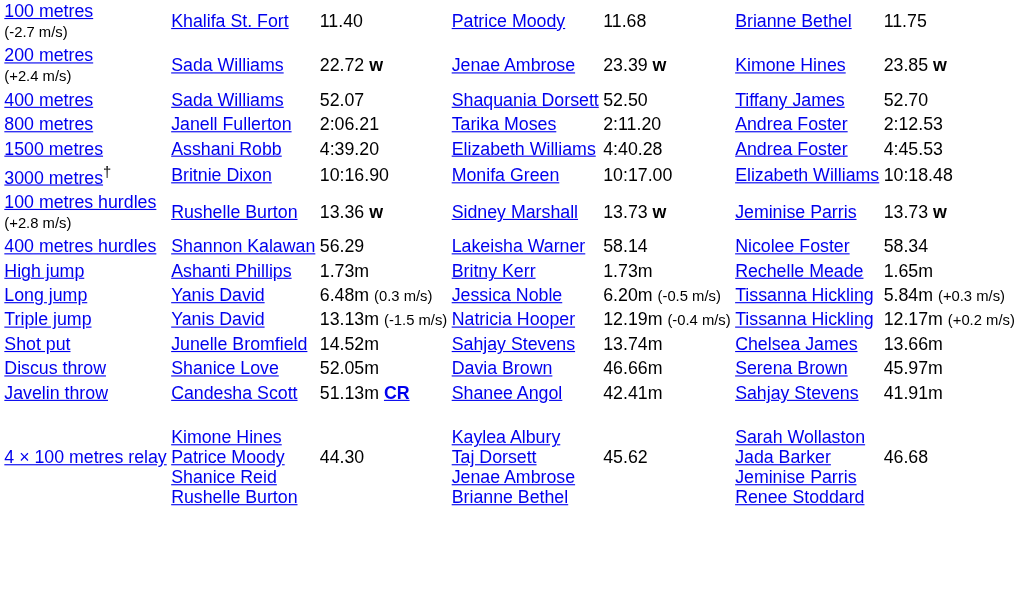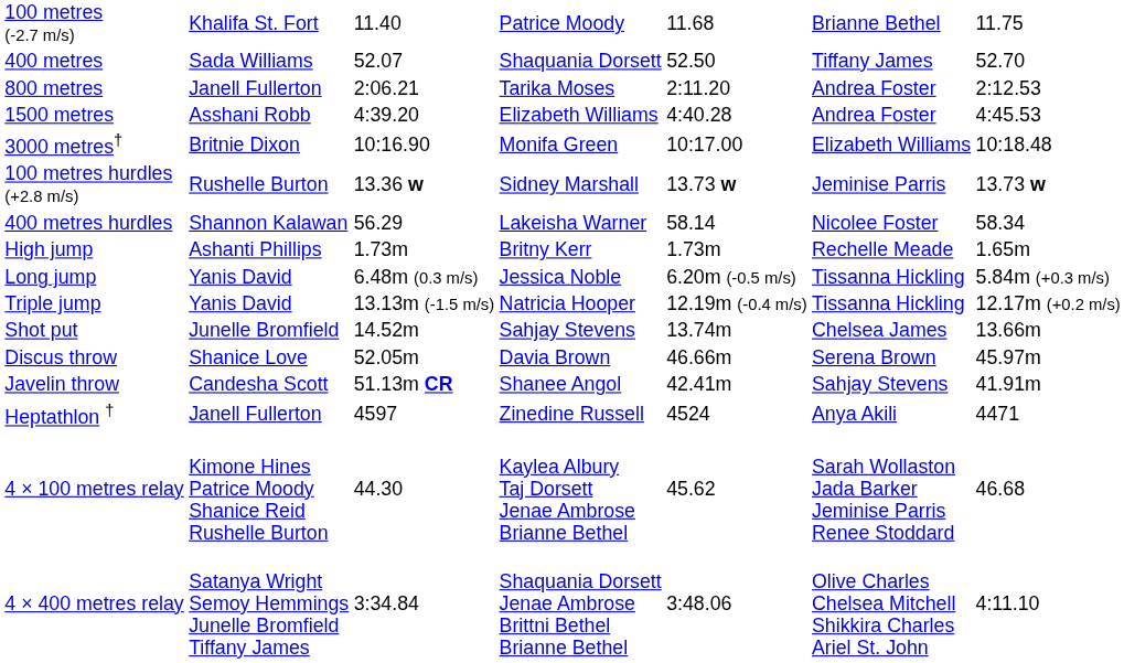 <table>
 <tr>
 <td><a href='#'>100 metres</a> <br> <small>(-2.7 m/s)</small></td>
 <td align=left><a href='#'>Khalifa St. Fort</a> <br> </td>
 <td>11.40</td>
 <td align=left><a href='#'>Patrice Moody</a> <br> </td>
 <td>11.68</td>
 <td align=left><a href='#'>Brianne Bethel</a> <br> </td>
 <td>11.75</td>
-</tr>
-<tr>
-<td><a href='#'>200 metres</a> <br> <small>(+2.4 m/s)</small></td>
-<td align=left><a href='#'>Sada Williams</a> <br> </td>
-<td>22.72 <strong>w</strong></td>
-<td align=left><a href='#'>Jenae Ambrose</a> <br> </td>
-<td>23.39 <strong>w</strong></td>
-<td align=left><a href='#'>Kimone Hines</a> <br> </td>
-<td>23.85 <strong>w</strong></td>
 </tr>
 <tr>
 <td><a href='#'>400 metres</a></td>
 <td align=left><a href='#'>Sada Williams</a> <br> </td>
 <td>52.07</td>
 <td align=left><a href='#'>Shaquania Dorsett</a> <br> </td>
 <td>52.50</td>
 <td align=left><a href='#'>Tiffany James</a> <br> </td>
 <td>52.70</td>
 </tr>
 <tr>
 <td><a href='#'>800 metres</a></td>
 <td align=left><a href='#'>Janell Fullerton</a> <br> </td>
 <td>2:06.21</td>
 <td align=left><a href='#'>Tarika Moses</a> <br> </td>
 <td>2:11.20</td>
 <td align=left><a href='#'>Andrea Foster</a> <br> </td>
 <td>2:12.53</td>
 </tr>
 <tr>
 <td><a href='#'>1500 metres</a></td>
 <td align=left><a href='#'>Asshani Robb</a> <br> </td>
 <td>4:39.20</td>
 <td align=left><a href='#'>Elizabeth Williams</a> <br> </td>
 <td>4:40.28</td>
 <td align=left><a href='#'>Andrea Foster</a> <br> </td>
 <td>4:45.53</td>
 </tr>
 <tr>
 <td><a href='#'>3000 metres</a><sup>†</sup></td>
 <td align=left><a href='#'>Britnie Dixon</a> <br> </td>
 <td>10:16.90</td>
 <td align=left><a href='#'>Monifa Green</a> <br> </td>
 <td>10:17.00</td>
 <td align=left><a href='#'>Elizabeth Williams</a> <br> </td>
 <td>10:18.48</td>
 </tr>
 <tr>
 <td><a href='#'>100 metres hurdles</a> <br> <small>(+2.8 m/s)</small></td>
 <td align=left><a href='#'>Rushelle Burton</a> <br> </td>
 <td>13.36 <strong>w</strong></td>
 <td align=left><a href='#'>Sidney Marshall</a> <br> </td>
 <td>13.73 <strong>w</strong></td>
 <td align=left><a href='#'>Jeminise Parris</a> <br> </td>
 <td>13.73 <strong>w</strong></td>
 </tr>
 <tr>
 <td><a href='#'>400 metres hurdles</a></td>
 <td align=left><a href='#'>Shannon Kalawan</a> <br> </td>
 <td>56.29</td>
 <td align=left><a href='#'>Lakeisha Warner</a> <br> </td>
 <td>58.14</td>
 <td align=left><a href='#'>Nicolee Foster</a> <br> </td>
 <td>58.34</td>
 </tr>
 <tr>
 <td><a href='#'>High jump</a></td>
 <td align=left><a href='#'>Ashanti Phillips</a> <br> </td>
 <td>1.73m</td>
 <td align=left><a href='#'>Britny Kerr</a> <br> </td>
 <td>1.73m</td>
 <td align=left><a href='#'>Rechelle Meade</a> <br> </td>
 <td>1.65m</td>
 </tr>
 <tr>
 <td><a href='#'>Long jump</a></td>
 <td align=left><a href='#'>Yanis David</a> <br> </td>
 <td>6.48m <small>(0.3 m/s)</small></td>
 <td align=left><a href='#'>Jessica Noble</a> <br> </td>
 <td>6.20m <small>(-0.5 m/s)</small></td>
 <td align=left><a href='#'>Tissanna Hickling</a> <br> </td>
 <td>5.84m <small>(+0.3 m/s)</small></td>
 </tr>
 <tr>
 <td><a href='#'>Triple jump</a></td>
 <td align=left><a href='#'>Yanis David</a> <br> </td>
 <td>13.13m <small>(-1.5 m/s)</small></td>
 <td align=left><a href='#'>Natricia Hooper</a> <br> </td>
 <td>12.19m  <small>(-0.4 m/s)</small></td>
 <td align=left><a href='#'>Tissanna Hickling</a> <br> </td>
 <td>12.17m <small>(+0.2 m/s)</small></td>
 </tr>
 <tr>
 <td><a href='#'>Shot put</a></td>
 <td align=left><a href='#'>Junelle Bromfield</a> <br> </td>
 <td>14.52m</td>
 <td align=left><a href='#'>Sahjay Stevens</a> <br> </td>
 <td>13.74m</td>
 <td align=left><a href='#'>Chelsea James</a> <br> </td>
 <td>13.66m</td>
 </tr>
 <tr>
 <td><a href='#'>Discus throw</a></td>
 <td align=left><a href='#'>Shanice Love</a> <br> </td>
 <td>52.05m</td>
 <td align=left><a href='#'>Davia Brown</a> <br> </td>
 <td>46.66m</td>
 <td align=left><a href='#'>Serena Brown</a> <br> </td>
 <td>45.97m</td>
 </tr>
 <tr>
 <td><a href='#'>Javelin throw</a></td>
 <td align=left><a href='#'>Candesha Scott</a> <br> </td>
 <td>51.13m <strong><a href='#'>CR</a></strong></td>
 <td align=left><a href='#'>Shanee Angol</a> <br> </td>
 <td>42.41m</td>
 <td align=left><a href='#'>Sahjay Stevens</a> <br> </td>
 <td>41.91m</td>
 </tr>
 <tr>
+<td><a href='#'>Heptathlon</a> <sup>†</sup></td>
+<td align=left><a href='#'>Janell Fullerton</a> <br> </td>
+<td>4597</td>
+<td align=left><a href='#'>Zinedine Russell</a> <br> </td>
+<td>4524</td>
+<td align=left><a href='#'>Anya Akili</a> <br> </td>
+<td>4471</td>
+</tr>
+<tr>
 <td><a href='#'>4 × 100 metres relay</a></td>
 <td align=left> <br><a href='#'>Kimone Hines</a><br><a href='#'>Patrice Moody</a><br><a href='#'>Shanice Reid</a><br><a href='#'>Rushelle Burton</a></td>
 <td>44.30</td>
 <td align=left> <br><a href='#'>Kaylea Albury</a><br><a href='#'>Taj Dorsett</a><br><a href='#'>Jenae Ambrose</a><br><a href='#'>Brianne Bethel</a></td>
 <td>45.62</td>
 <td align=left> <br><a href='#'>Sarah Wollaston</a><br><a href='#'>Jada Barker</a><br><a href='#'>Jeminise Parris</a><br><a href='#'>Renee Stoddard</a></td>
 <td>46.68</td>
 </tr>
+<tr>
+<td><a href='#'>4 × 400 metres relay</a></td>
+<td align=left> <br><a href='#'>Satanya Wright</a><br><a href='#'>Semoy Hemmings</a><br><a href='#'>Junelle Bromfield</a><br><a href='#'>Tiffany James</a></td>
+<td>3:34.84</td>
+<td align=left> <br><a href='#'>Shaquania Dorsett</a><br><a href='#'>Jenae Ambrose</a><br><a href='#'>Brittni Bethel</a><br><a href='#'>Brianne Bethel</a></td>
+<td>3:48.06</td>
+<td align=left> <br> <a href='#'>Olive Charles</a><br><a href='#'>Chelsea Mitchell</a><br><a href='#'>Shikkira Charles</a><br><a href='#'>Ariel St. John</a></td>
+<td>4:11.10</td>
+</tr>
 </table>
